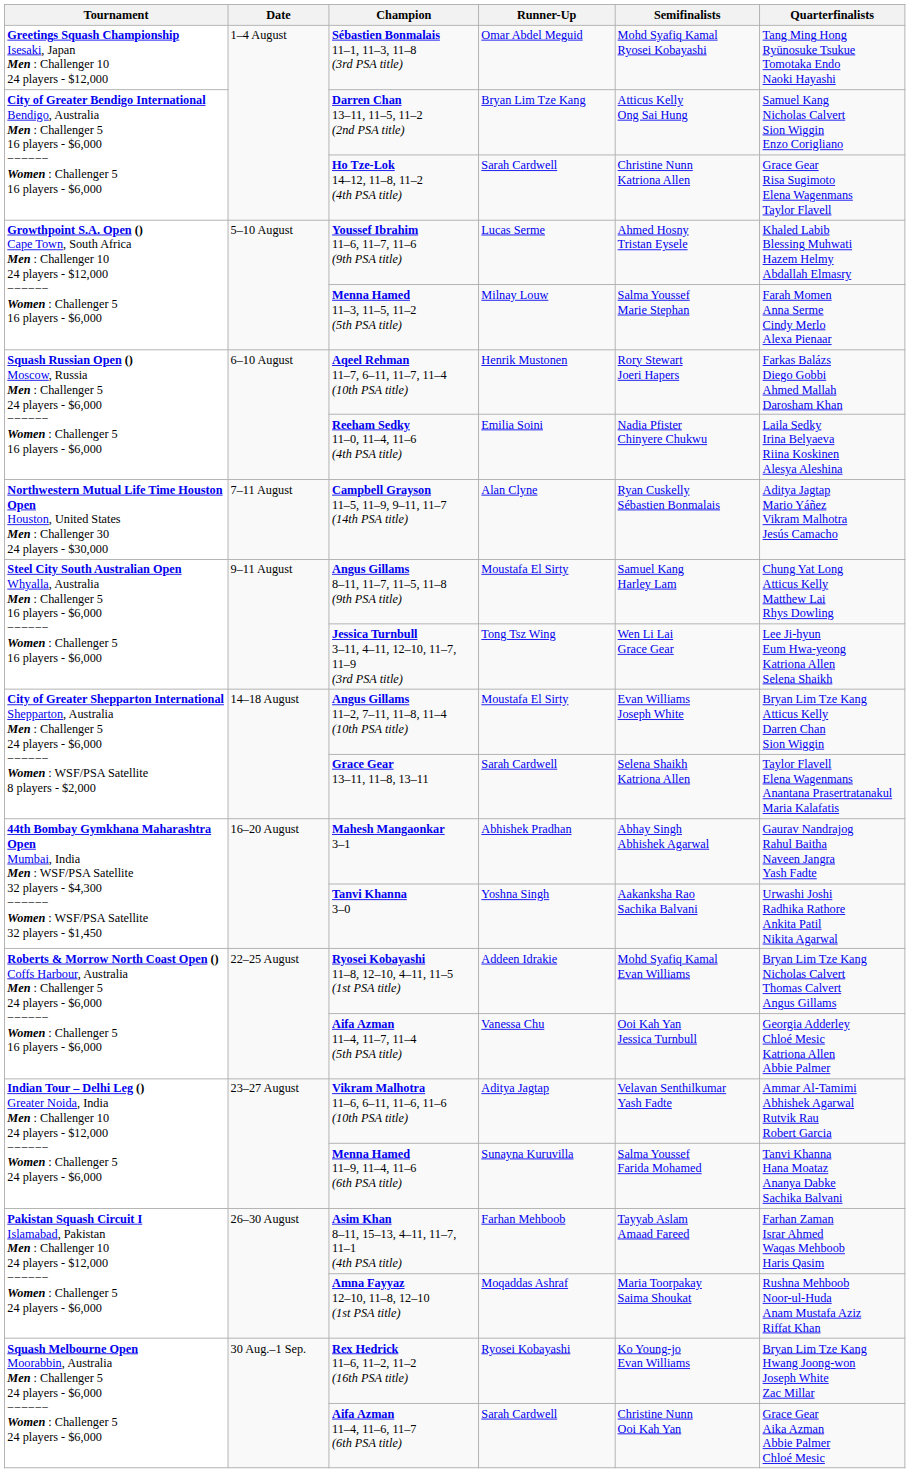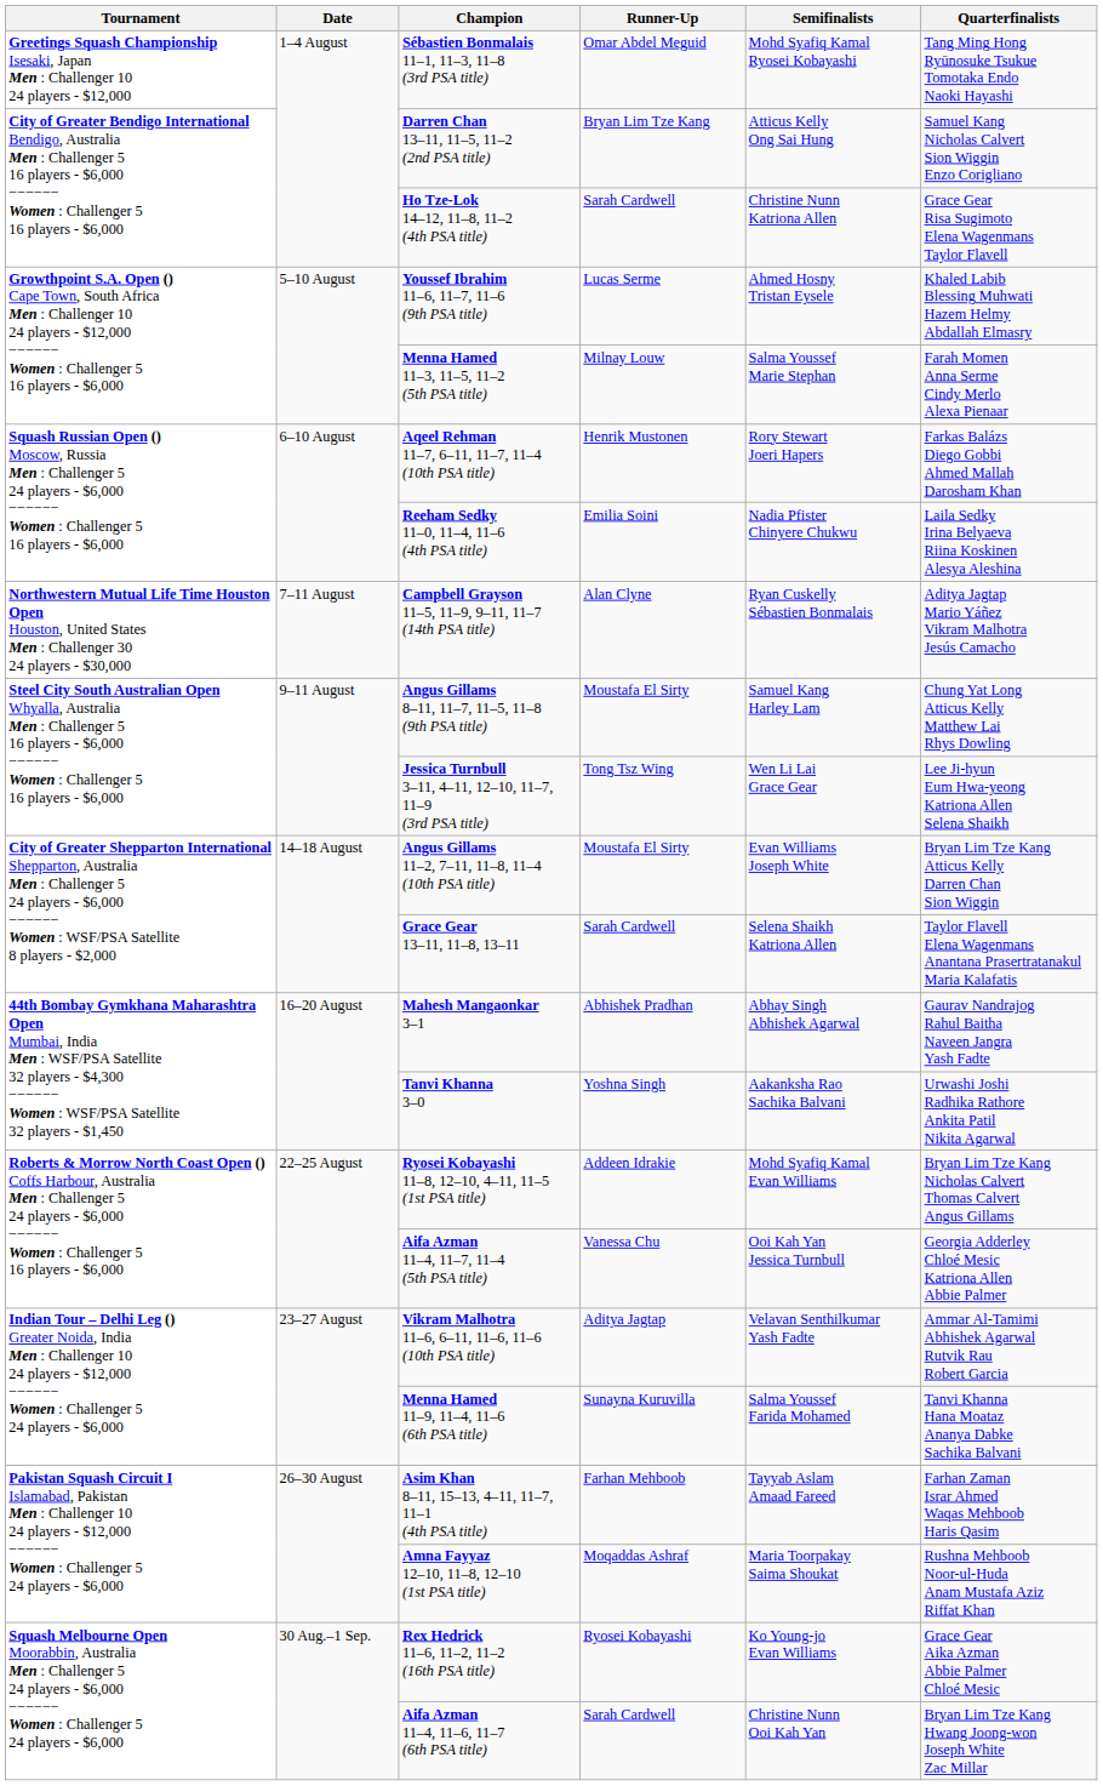 <table class="wikitable" style="font-size:88%">
 <tr>
 <th width=250>Tournament</th>
 <th width=110>Date</th>
 <th width=165>Champion</th>
 <th width=150>Runner-Up</th>
 <th width=160>Semifinalists</th>
 <th width=160>Quarterfinalists</th>
 </tr>
 <tr valign=top>
 <td style="background:#fff;"><strong><a href='#'>Greetings Squash Championship</a></strong><br> <a href='#'>Isesaki</a>, Japan<br><strong> <em>Men</em> </strong>: Challenger 10<br>24 players - $12,000</td>
 <td rowspan=3>1–4 August</td>
 <td> <strong><a href='#'>Sébastien Bonmalais</a></strong><br>11–1, 11–3, 11–8<br><em>(3rd PSA title)</em></td>
 <td> <a href='#'>Omar Abdel Meguid</a></td>
 <td> <a href='#'>Mohd Syafiq Kamal</a><br> <a href='#'>Ryosei Kobayashi</a></td>
 <td> <a href='#'>Tang Ming Hong</a><br> <a href='#'>Ryūnosuke Tsukue</a><br> <a href='#'>Tomotaka Endo</a><br> <a href='#'>Naoki Hayashi</a></td>
 </tr>
 <tr valign=top>
 <td rowspan=2 style="background:#fff;"><strong><a href='#'>City of Greater Bendigo International</a></strong><br> <a href='#'>Bendigo</a>, Australia<br><strong> <em>Men</em> </strong>: Challenger 5<br>16 players - $6,000<br>−−−−−−<br><strong> <em>Women</em> </strong>: Challenger 5<br>16 players - $6,000</td>
 <td> <strong><a href='#'>Darren Chan</a></strong><br>13–11, 11–5, 11–2<br><em>(2nd PSA title)</em></td>
 <td> <a href='#'>Bryan Lim Tze Kang</a></td>
 <td> <a href='#'>Atticus Kelly</a><br> <a href='#'>Ong Sai Hung</a></td>
 <td> <a href='#'>Samuel Kang</a><br> <a href='#'>Nicholas Calvert</a><br> <a href='#'>Sion Wiggin</a><br> <a href='#'>Enzo Corigliano</a></td>
 </tr>
 <tr valign=top>
 <td> <strong><a href='#'>Ho Tze-Lok</a></strong><br>14–12, 11–8, 11–2<br><em>(4th PSA title)</em></td>
 <td> <a href='#'>Sarah Cardwell</a></td>
 <td> <a href='#'>Christine Nunn</a><br> <a href='#'>Katriona Allen</a></td>
 <td> <a href='#'>Grace Gear</a><br> <a href='#'>Risa Sugimoto</a><br> <a href='#'>Elena Wagenmans</a><br> <a href='#'>Taylor Flavell</a></td>
 </tr>
 <tr valign=top>
 <td rowspan=2 style="background:#fff;"><strong><a href='#'>Growthpoint S.A. Open</a> ()</strong><br> <a href='#'>Cape Town</a>, South Africa<br><strong> <em>Men</em> </strong>: Challenger 10<br>24 players - $12,000<br>−−−−−−<br><strong> <em>Women</em> </strong> : Challenger 5<br>16 players - $6,000</td>
 <td rowspan=2>5–10 August</td>
 <td> <strong><a href='#'>Youssef Ibrahim</a></strong><br>11–6, 11–7, 11–6<br><em>(9th PSA title)</em></td>
 <td> <a href='#'>Lucas Serme</a></td>
 <td> <a href='#'>Ahmed Hosny</a><br> <a href='#'>Tristan Eysele</a></td>
 <td> <a href='#'>Khaled Labib</a><br> <a href='#'>Blessing Muhwati</a><br> <a href='#'>Hazem Helmy</a><br> <a href='#'>Abdallah Elmasry</a></td>
 </tr>
 <tr valign=top>
 <td> <strong><a href='#'>Menna Hamed</a></strong><br>11–3, 11–5, 11–2<br><em>(5th PSA title)</em></td>
 <td> <a href='#'>Milnay Louw</a></td>
 <td> <a href='#'>Salma Youssef</a><br> <a href='#'>Marie Stephan</a></td>
 <td> <a href='#'>Farah Momen</a><br> <a href='#'>Anna Serme</a><br> <a href='#'>Cindy Merlo</a><br> <a href='#'>Alexa Pienaar</a></td>
 </tr>
 <tr valign=top>
 <td rowspan=2 style="background:#fff;"><strong><a href='#'> Squash Russian Open</a> ()</strong><br> <a href='#'>Moscow</a>, Russia<br><strong> <em>Men</em> </strong>: Challenger 5<br>24 players - $6,000<br>−−−−−−<br><strong> <em>Women</em> </strong>: Challenger 5<br>16 players - $6,000</td>
 <td rowspan=2>6–10 August</td>
 <td> <strong><a href='#'>Aqeel Rehman</a></strong><br>11–7, 6–11, 11–7, 11–4<br><em>(10th PSA title)</em></td>
 <td> <a href='#'>Henrik Mustonen</a></td>
 <td> <a href='#'>Rory Stewart</a><br> <a href='#'>Joeri Hapers</a></td>
 <td> <a href='#'>Farkas Balázs</a><br> <a href='#'>Diego Gobbi</a><br> <a href='#'>Ahmed Mallah</a><br> <a href='#'>Darosham Khan</a></td>
 </tr>
 <tr valign=top>
 <td> <strong><a href='#'>Reeham Sedky</a></strong><br>11–0, 11–4, 11–6<br><em>(4th PSA title)</em></td>
 <td> <a href='#'>Emilia Soini</a></td>
 <td> <a href='#'>Nadia Pfister</a><br> <a href='#'>Chinyere Chukwu</a></td>
 <td> <a href='#'>Laila Sedky</a><br> <a href='#'>Irina Belyaeva</a><br> <a href='#'>Riina Koskinen</a><br> <a href='#'>Alesya Aleshina</a></td>
 </tr>
 <tr valign=top>
 <td style="background:#fff;"><strong><a href='#'>Northwestern Mutual Life Time Houston Open</a></strong><br> <a href='#'>Houston</a>, United States<br><strong> <em>Men</em> </strong>: Challenger 30<br>24 players - $30,000</td>
 <td>7–11 August</td>
 <td> <strong><a href='#'>Campbell Grayson</a></strong><br>11–5, 11–9, 9–11, 11–7<br><em>(14th PSA title)</em></td>
 <td> <a href='#'>Alan Clyne</a></td>
 <td> <a href='#'>Ryan Cuskelly</a><br> <a href='#'>Sébastien Bonmalais</a></td>
 <td> <a href='#'>Aditya Jagtap</a><br> <a href='#'>Mario Yáñez</a><br> <a href='#'>Vikram Malhotra</a><br> <a href='#'>Jesús Camacho</a></td>
 </tr>
 <tr valign=top>
 <td rowspan=2 style="background:#fff;"><strong><a href='#'>Steel City South Australian Open</a></strong><br> <a href='#'>Whyalla</a>, Australia<br><strong> <em>Men</em> </strong>: Challenger 5<br>16 players - $6,000<br>−−−−−−<br><strong> <em>Women</em> </strong>: Challenger 5<br>16 players - $6,000</td>
 <td rowspan=2>9–11 August</td>
 <td> <strong><a href='#'>Angus Gillams</a></strong><br>8–11, 11–7, 11–5, 11–8<br><em>(9th PSA title)</em></td>
 <td> <a href='#'>Moustafa El Sirty</a></td>
 <td> <a href='#'>Samuel Kang</a><br> <a href='#'>Harley Lam</a></td>
 <td> <a href='#'>Chung Yat Long</a><br> <a href='#'>Atticus Kelly</a><br> <a href='#'>Matthew Lai</a><br> <a href='#'>Rhys Dowling</a></td>
 </tr>
 <tr valign=top>
 <td> <strong><a href='#'>Jessica Turnbull</a></strong><br>3–11, 4–11, 12–10, 11–7, 11–9<br><em>(3rd PSA title)</em></td>
 <td> <a href='#'>Tong Tsz Wing</a></td>
 <td> <a href='#'>Wen Li Lai</a><br> <a href='#'>Grace Gear</a></td>
 <td> <a href='#'>Lee Ji-hyun</a><br> <a href='#'>Eum Hwa-yeong</a><br> <a href='#'>Katriona Allen</a><br> <a href='#'>Selena Shaikh</a></td>
 </tr>
 <tr valign=top>
 <td rowspan=2 style="background:#fff;"><strong><a href='#'>City of Greater Shepparton International</a></strong><br> <a href='#'>Shepparton</a>, Australia<br><strong> <em>Men</em> </strong>: Challenger 5<br>24 players - $6,000<br>−−−−−−<br><strong> <em>Women</em> </strong>: WSF/PSA Satellite<br>8 players - $2,000</td>
 <td rowspan=2>14–18 August</td>
 <td> <strong><a href='#'>Angus Gillams</a></strong><br>11–2, 7–11, 11–8, 11–4<br><em>(10th PSA title)</em></td>
 <td> <a href='#'>Moustafa El Sirty</a></td>
 <td> <a href='#'>Evan Williams</a><br> <a href='#'>Joseph White</a></td>
 <td> <a href='#'>Bryan Lim Tze Kang</a><br> <a href='#'>Atticus Kelly</a><br> <a href='#'>Darren Chan</a><br> <a href='#'>Sion Wiggin</a></td>
 </tr>
 <tr valign=top>
 <td> <strong><a href='#'>Grace Gear</a></strong><br>13–11, 11–8, 13–11</td>
 <td> <a href='#'>Sarah Cardwell</a></td>
 <td> <a href='#'>Selena Shaikh</a><br> <a href='#'>Katriona Allen</a></td>
 <td> <a href='#'>Taylor Flavell</a><br> <a href='#'>Elena Wagenmans</a><br> <a href='#'>Anantana Prasertratanakul</a><br> <a href='#'>Maria Kalafatis</a></td>
 </tr>
 <tr valign=top>
 <td rowspan=2 style="background:#fff;"><strong><a href='#'>44th Bombay Gymkhana Maharashtra Open</a></strong><br> <a href='#'>Mumbai</a>, India<br><strong> <em>Men</em> </strong>: WSF/PSA Satellite<br>32 players - $4,300<br>−−−−−−<br><strong> <em>Women</em> </strong>: WSF/PSA Satellite<br>32 players - $1,450</td>
 <td rowspan=2>16–20 August</td>
 <td> <strong><a href='#'>Mahesh Mangaonkar</a></strong><br>3–1</td>
 <td> <a href='#'>Abhishek Pradhan</a></td>
 <td> <a href='#'>Abhay Singh</a><br> <a href='#'>Abhishek Agarwal</a></td>
 <td> <a href='#'>Gaurav Nandrajog</a><br> <a href='#'>Rahul Baitha</a><br> <a href='#'>Naveen Jangra</a><br> <a href='#'>Yash Fadte</a></td>
 </tr>
 <tr valign=top>
 <td> <strong><a href='#'>Tanvi Khanna</a></strong><br>3–0</td>
 <td> <a href='#'>Yoshna Singh</a></td>
 <td> <a href='#'>Aakanksha Rao</a><br> <a href='#'>Sachika Balvani</a></td>
 <td> <a href='#'>Urwashi Joshi</a><br> <a href='#'>Radhika Rathore</a><br> <a href='#'>Ankita Patil</a><br> <a href='#'>Nikita Agarwal</a></td>
 </tr>
 <tr valign=top>
 <td rowspan=2 style="background:#fff;"><strong><a href='#'>Roberts & Morrow North Coast Open</a> ()</strong><br> <a href='#'>Coffs Harbour</a>, Australia<br><strong> <em>Men</em> </strong>: Challenger 5<br>24 players - $6,000<br>−−−−−−<br><strong> <em>Women</em> </strong>: Challenger 5<br>16 players - $6,000</td>
 <td rowspan=2>22–25 August</td>
 <td> <strong><a href='#'>Ryosei Kobayashi</a></strong><br>11–8, 12–10, 4–11, 11–5<br><em>(1st PSA title)</em></td>
 <td> <a href='#'>Addeen Idrakie</a></td>
 <td> <a href='#'>Mohd Syafiq Kamal</a><br> <a href='#'>Evan Williams</a></td>
 <td> <a href='#'>Bryan Lim Tze Kang</a><br> <a href='#'>Nicholas Calvert</a><br> <a href='#'>Thomas Calvert</a><br> <a href='#'>Angus Gillams</a></td>
 </tr>
 <tr valign=top>
 <td> <strong><a href='#'>Aifa Azman</a></strong><br>11–4, 11–7, 11–4<br><em>(5th PSA title)</em></td>
 <td> <a href='#'>Vanessa Chu</a></td>
 <td> <a href='#'>Ooi Kah Yan</a><br> <a href='#'>Jessica Turnbull</a></td>
 <td> <a href='#'>Georgia Adderley</a><br> <a href='#'>Chloé Mesic</a><br> <a href='#'>Katriona Allen</a><br> <a href='#'>Abbie Palmer</a></td>
 </tr>
 <tr valign=top>
 <td rowspan=2 style="background:#fff;"><strong><a href='#'>  Indian Tour – Delhi Leg</a> ()</strong><br> <a href='#'>Greater Noida</a>, India<br><strong> <em>Men</em> </strong>: Challenger 10<br>24 players - $12,000<br>−−−−−−<br><strong> <em>Women</em> </strong>: Challenger 5<br>24 players - $6,000</td>
 <td rowspan=2>23–27 August</td>
 <td> <strong><a href='#'>Vikram Malhotra</a></strong><br>11–6, 6–11, 11–6, 11–6<br><em>(10th PSA title)</em></td>
 <td> <a href='#'>Aditya Jagtap</a></td>
 <td> <a href='#'>Velavan Senthilkumar</a><br> <a href='#'>Yash Fadte</a></td>
 <td> <a href='#'>Ammar Al-Tamimi</a><br> <a href='#'>Abhishek Agarwal</a><br> <a href='#'>Rutvik Rau</a><br> <a href='#'>Robert Garcia</a></td>
 </tr>
 <tr valign=top>
 <td> <strong><a href='#'>Menna Hamed</a></strong><br>11–9, 11–4, 11–6<br><em>(6th PSA title)</em></td>
 <td> <a href='#'>Sunayna Kuruvilla</a></td>
 <td> <a href='#'>Salma Youssef</a><br> <a href='#'>Farida Mohamed</a></td>
 <td> <a href='#'>Tanvi Khanna</a><br> <a href='#'>Hana Moataz</a><br> <a href='#'>Ananya Dabke</a><br> <a href='#'>Sachika Balvani</a></td>
 </tr>
 <tr valign=top>
 <td rowspan=2 style="background:#fff;"><strong><a href='#'>Pakistan Squash Circuit I</a></strong><br> <a href='#'>Islamabad</a>, Pakistan<br><strong> <em>Men</em> </strong>: Challenger 10<br>24 players - $12,000<br>−−−−−−<br><strong> <em>Women</em> </strong>: Challenger 5<br>24 players - $6,000</td>
 <td rowspan=2>26–30 August</td>
 <td> <strong><a href='#'>Asim Khan</a></strong><br>8–11, 15–13, 4–11, 11–7, 11–1<br><em>(4th PSA title)</em></td>
 <td> <a href='#'>Farhan Mehboob</a></td>
 <td> <a href='#'>Tayyab Aslam</a><br> <a href='#'>Amaad Fareed</a></td>
 <td> <a href='#'>Farhan Zaman</a><br> <a href='#'>Israr Ahmed</a><br> <a href='#'>Waqas Mehboob</a><br> <a href='#'>Haris Qasim</a></td>
 </tr>
 <tr valign=top>
 <td> <strong><a href='#'>Amna Fayyaz</a></strong><br>12–10, 11–8, 12–10<br><em>(1st PSA title)</em></td>
 <td> <a href='#'>Moqaddas Ashraf</a></td>
 <td> <a href='#'>Maria Toorpakay</a><br> <a href='#'>Saima Shoukat</a></td>
 <td> <a href='#'>Rushna Mehboob</a><br> <a href='#'>Noor-ul-Huda</a><br> <a href='#'>Anam Mustafa Aziz</a><br> <a href='#'>Riffat Khan</a></td>
 </tr>
 <tr valign=top>
 <td rowspan=2 style="background:#fff;"><strong><a href='#'>Squash Melbourne Open</a></strong><br> <a href='#'>Moorabbin</a>, Australia<br><strong> <em>Men</em> </strong>: Challenger 5<br>24 players - $6,000<br>−−−−−−<br><strong> <em>Women</em> </strong>: Challenger 5<br>24 players - $6,000</td>
 <td rowspan=2>30 Aug.–1 Sep.</td>
 <td> <strong><a href='#'>Rex Hedrick</a></strong><br>11–6, 11–2, 11–2<br><em>(16th PSA title)</em></td>
 <td> <a href='#'>Ryosei Kobayashi</a></td>
 <td> <a href='#'>Ko Young-jo</a><br> <a href='#'>Evan Williams</a></td>
-<td> <a href='#'>Bryan Lim Tze Kang</a><br> <a href='#'>Hwang Joong-won</a><br> <a href='#'>Joseph White</a><br> <a href='#'>Zac Millar</a></td>
+<td> <a href='#'>Grace Gear</a><br> <a href='#'>Aika Azman</a><br> <a href='#'>Abbie Palmer</a><br> <a href='#'>Chloé Mesic</a></td>
 </tr>
 <tr valign=top>
 <td> <strong><a href='#'>Aifa Azman</a></strong><br>11–4, 11–6, 11–7<br><em>(6th PSA title)</em></td>
 <td> <a href='#'>Sarah Cardwell</a></td>
 <td> <a href='#'>Christine Nunn</a><br> <a href='#'>Ooi Kah Yan</a></td>
-<td> <a href='#'>Grace Gear</a><br> <a href='#'>Aika Azman</a><br> <a href='#'>Abbie Palmer</a><br> <a href='#'>Chloé Mesic</a></td>
+<td> <a href='#'>Bryan Lim Tze Kang</a><br> <a href='#'>Hwang Joong-won</a><br> <a href='#'>Joseph White</a><br> <a href='#'>Zac Millar</a></td>
 </tr>
 </table>
